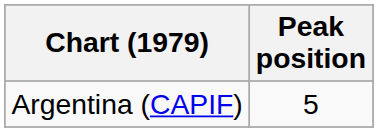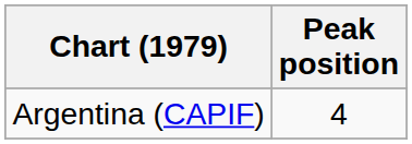 <table class="wikitable sortable">
 <tr>
 <th align="left">Chart (1979)</th>
 <th align="left">Peak <br>position</th>
 </tr>
 <tr>
 <td>Argentina (<a href='#'>CAPIF</a>)</td>
-<td style="text-align:center;">5</td>
+<td style="text-align:center;">4</td>
 </tr>
 </table>
